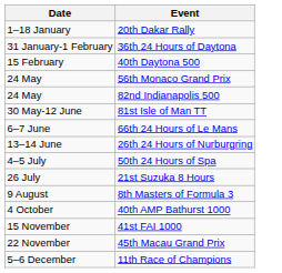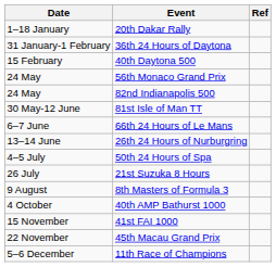 <table class="wikitable" style="font-size: 85%">
 <tr>
 <th>Date</th>
 <th>Event</th>
+<th>Ref</th>
 </tr>
 <tr>
 <td>1–18 January</td>
 <td><a href='#'>20th Dakar Rally</a></td>
+<td></td>
 </tr>
 <tr>
 <td>31 January-1 February</td>
 <td><a href='#'>36th 24 Hours of Daytona</a></td>
+<td></td>
 </tr>
 <tr>
 <td>15 February</td>
 <td><a href='#'>40th Daytona 500</a></td>
+<td></td>
 </tr>
 <tr>
 <td>24 May</td>
 <td><a href='#'>56th Monaco Grand Prix</a></td>
+<td></td>
 </tr>
 <tr>
 <td>24 May</td>
 <td><a href='#'>82nd Indianapolis 500</a></td>
+<td></td>
 </tr>
 <tr>
 <td>30 May-12 June</td>
 <td><a href='#'>81st Isle of Man TT</a></td>
+<td></td>
 </tr>
 <tr>
 <td>6–7 June</td>
 <td><a href='#'>66th 24 Hours of Le Mans</a></td>
+<td></td>
 </tr>
 <tr>
 <td>13–14 June</td>
 <td><a href='#'>26th 24 Hours of Nurburgring</a></td>
+<td></td>
 </tr>
 <tr>
 <td>4–5 July</td>
 <td><a href='#'>50th 24 Hours of Spa</a></td>
+<td></td>
 </tr>
 <tr>
 <td>26 July</td>
 <td><a href='#'>21st Suzuka 8 Hours</a></td>
+<td></td>
 </tr>
 <tr>
 <td>9 August</td>
 <td><a href='#'>8th Masters of Formula 3</a></td>
+<td></td>
 </tr>
 <tr>
 <td>4 October</td>
 <td><a href='#'>40th AMP Bathurst 1000</a></td>
+<td></td>
 </tr>
 <tr>
 <td>15 November</td>
 <td><a href='#'>41st FAI 1000</a></td>
+<td></td>
 </tr>
 <tr>
 <td>22 November</td>
 <td><a href='#'>45th Macau Grand Prix</a></td>
+<td></td>
 </tr>
 <tr>
 <td>5–6 December</td>
 <td><a href='#'>11th Race of Champions</a></td>
+<td></td>
 </tr>
 </table>
